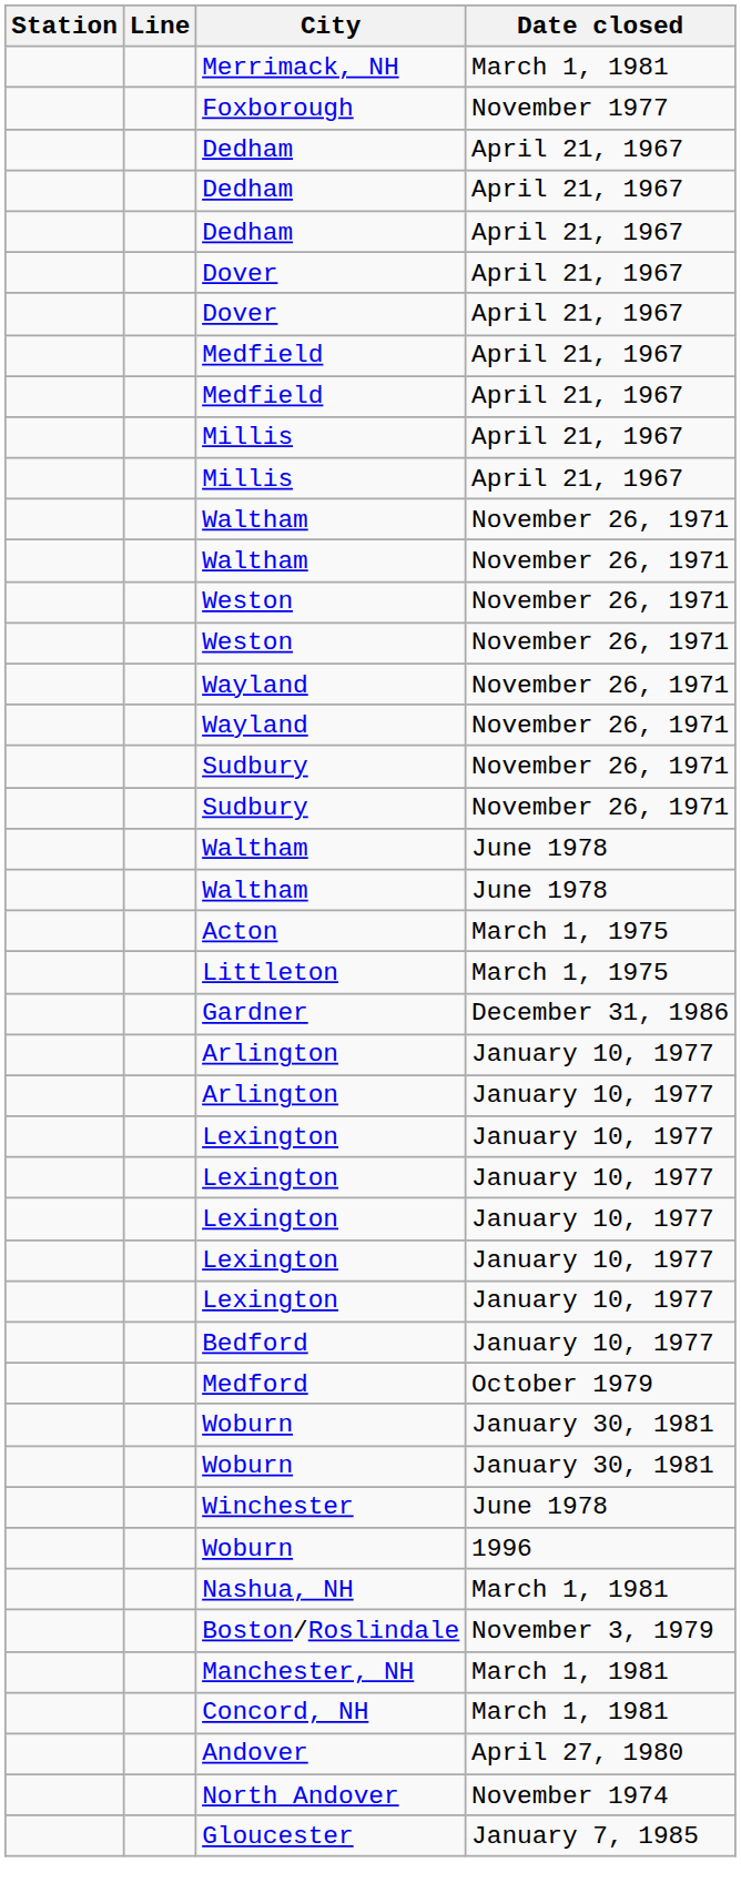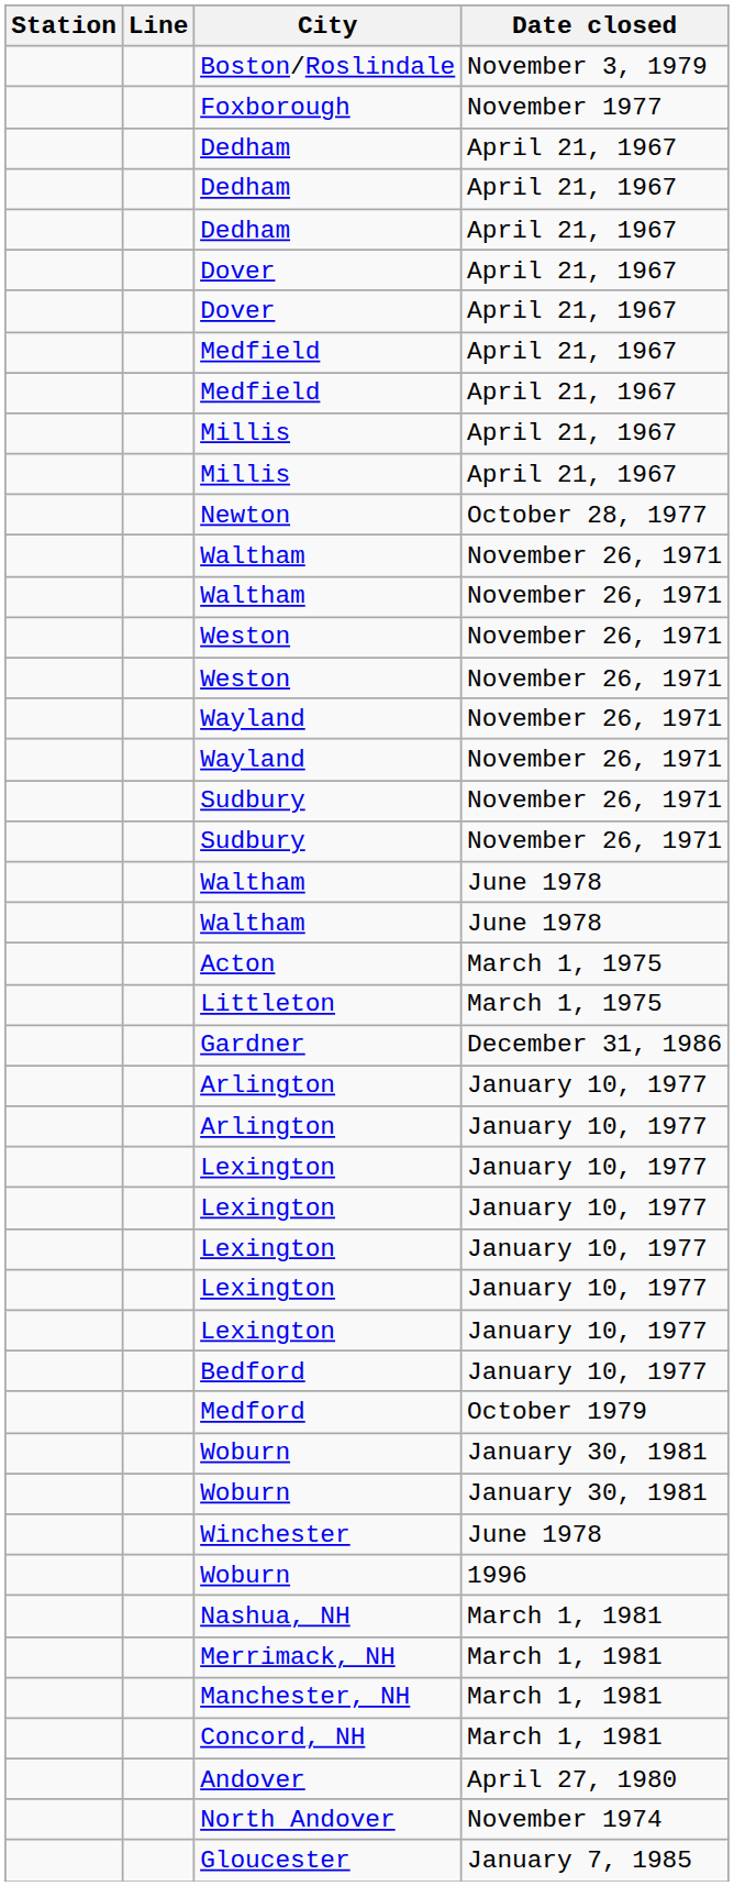 <table class="wikitable sortable">
 <tr>
 <th>Station</th>
 <th>Line</th>
 <th>City</th>
 <th data-sort-type=date>Date closed</th>
 </tr>
 <tr>
 <td></td>
 <td></td>
-<td><a href='#'>Merrimack, NH</a></td>
-<td>March 1, 1981</td>
+<td><a href='#'>Boston</a>/<a href='#'>Roslindale</a></td>
+<td>November 3, 1979</td>
 </tr>
 <tr>
 <td></td>
 <td></td>
 <td><a href='#'>Foxborough</a></td>
 <td data-sort-value="November 1, 1977">November 1977</td>
 </tr>
 <tr>
 <td></td>
 <td></td>
 <td><a href='#'>Dedham</a></td>
 <td>April 21, 1967</td>
 </tr>
 <tr>
 <td></td>
 <td></td>
 <td><a href='#'>Dedham</a></td>
 <td>April 21, 1967</td>
 </tr>
 <tr>
 <td></td>
 <td><strong></strong></td>
 <td><a href='#'>Dedham</a></td>
 <td>April 21, 1967</td>
 </tr>
 <tr>
 <td></td>
 <td></td>
 <td><a href='#'>Dover</a></td>
 <td>April 21, 1967</td>
 </tr>
 <tr>
 <td></td>
 <td></td>
 <td><a href='#'>Dover</a></td>
 <td>April 21, 1967</td>
 </tr>
 <tr>
 <td></td>
 <td></td>
 <td><a href='#'>Medfield</a></td>
 <td>April 21, 1967</td>
 </tr>
 <tr>
 <td></td>
 <td></td>
 <td><a href='#'>Medfield</a></td>
 <td>April 21, 1967</td>
 </tr>
 <tr>
 <td></td>
 <td></td>
 <td><a href='#'>Millis</a></td>
 <td>April 21, 1967</td>
 </tr>
 <tr>
 <td></td>
 <td><strong></strong></td>
 <td><a href='#'>Millis</a></td>
 <td>April 21, 1967</td>
+</tr>
+<tr>
+<td></td>
+<td></td>
+<td><a href='#'>Newton</a></td>
+<td>October 28, 1977</td>
 </tr>
 <tr>
 <td></td>
 <td></td>
 <td><a href='#'>Waltham</a></td>
 <td>November 26, 1971</td>
 </tr>
 <tr>
 <td></td>
 <td></td>
 <td><a href='#'>Waltham</a></td>
 <td>November 26, 1971</td>
 </tr>
 <tr>
 <td></td>
 <td></td>
 <td><a href='#'>Weston</a></td>
 <td>November 26, 1971</td>
 </tr>
 <tr>
 <td></td>
 <td></td>
 <td><a href='#'>Weston</a></td>
 <td>November 26, 1971</td>
 </tr>
 <tr>
 <td></td>
 <td></td>
 <td><a href='#'>Wayland</a></td>
 <td>November 26, 1971</td>
 </tr>
 <tr>
 <td></td>
 <td></td>
 <td><a href='#'>Wayland</a></td>
 <td>November 26, 1971</td>
 </tr>
 <tr>
 <td></td>
 <td></td>
 <td><a href='#'>Sudbury</a></td>
 <td>November 26, 1971</td>
 </tr>
 <tr>
 <td></td>
 <td><strong></strong></td>
 <td><a href='#'>Sudbury</a></td>
 <td>November 26, 1971</td>
 </tr>
 <tr>
 <td></td>
 <td></td>
 <td><a href='#'>Waltham</a></td>
 <td data-sort-value="June 1, 1978">June 1978</td>
 </tr>
 <tr>
 <td></td>
 <td></td>
 <td><a href='#'>Waltham</a></td>
 <td data-sort-value="June 1, 1978">June 1978</td>
 </tr>
 <tr>
 <td></td>
 <td></td>
 <td><a href='#'>Acton</a></td>
 <td>March 1, 1975</td>
 </tr>
 <tr>
 <td></td>
 <td></td>
 <td><a href='#'>Littleton</a></td>
 <td>March 1, 1975</td>
 </tr>
 <tr>
 <td></td>
 <td><strong></strong></td>
 <td><a href='#'>Gardner</a></td>
 <td>December 31, 1986</td>
 </tr>
 <tr>
 <td></td>
 <td></td>
 <td><a href='#'>Arlington</a></td>
 <td>January 10, 1977</td>
 </tr>
 <tr>
 <td></td>
 <td></td>
 <td><a href='#'>Arlington</a></td>
 <td>January 10, 1977</td>
 </tr>
 <tr>
 <td></td>
 <td></td>
 <td><a href='#'>Lexington</a></td>
 <td>January 10, 1977</td>
 </tr>
 <tr>
 <td></td>
 <td></td>
 <td><a href='#'>Lexington</a></td>
 <td>January 10, 1977</td>
 </tr>
 <tr>
 <td></td>
 <td></td>
 <td><a href='#'>Lexington</a></td>
 <td>January 10, 1977</td>
 </tr>
 <tr>
 <td></td>
 <td></td>
 <td><a href='#'>Lexington</a></td>
 <td>January 10, 1977</td>
 </tr>
 <tr>
 <td></td>
 <td></td>
 <td><a href='#'>Lexington</a></td>
 <td>January 10, 1977</td>
 </tr>
 <tr>
 <td></td>
 <td><strong></strong></td>
 <td><a href='#'>Bedford</a></td>
 <td>January 10, 1977</td>
 </tr>
 <tr>
 <td></td>
 <td></td>
 <td><a href='#'>Medford</a></td>
 <td data-sort-value="October 1, 1979">October 1979</td>
 </tr>
 <tr>
 <td></td>
 <td></td>
 <td><a href='#'>Woburn</a></td>
 <td>January 30, 1981</td>
 </tr>
 <tr>
 <td></td>
 <td><strong></strong></td>
 <td><a href='#'>Woburn</a></td>
 <td>January 30, 1981</td>
 </tr>
 <tr>
 <td></td>
 <td></td>
 <td><a href='#'>Winchester</a></td>
 <td data-sort-value="June 1, 1978">June 1978</td>
 </tr>
 <tr>
 <td></td>
 <td></td>
 <td><a href='#'>Woburn</a></td>
 <td data-sort-value="January 1, 1996">1996</td>
 </tr>
 <tr>
 <td></td>
 <td></td>
 <td><a href='#'>Nashua, NH</a></td>
 <td>March 1, 1981</td>
 </tr>
 <tr>
 <td></td>
 <td></td>
-<td><a href='#'>Boston</a>/<a href='#'>Roslindale</a></td>
-<td>November 3, 1979</td>
+<td><a href='#'>Merrimack, NH</a></td>
+<td>March 1, 1981</td>
 </tr>
 <tr>
 <td></td>
 <td></td>
 <td><a href='#'>Manchester, NH</a></td>
 <td>March 1, 1981</td>
 </tr>
 <tr>
 <td></td>
 <td><strong></strong></td>
 <td><a href='#'>Concord, NH</a></td>
 <td>March 1, 1981</td>
 </tr>
 <tr>
 <td></td>
 <td></td>
 <td><a href='#'>Andover</a></td>
 <td>April 27, 1980</td>
 </tr>
 <tr>
 <td></td>
 <td></td>
 <td><a href='#'>North Andover</a></td>
 <td data-sort-value="November 1, 1974">November 1974</td>
 </tr>
 <tr>
 <td></td>
 <td></td>
 <td><a href='#'>Gloucester</a></td>
 <td>January 7, 1985</td>
 </tr>
 </table>
